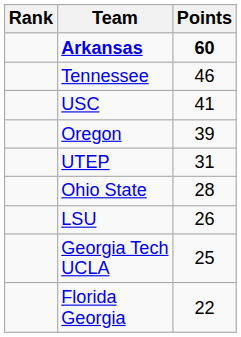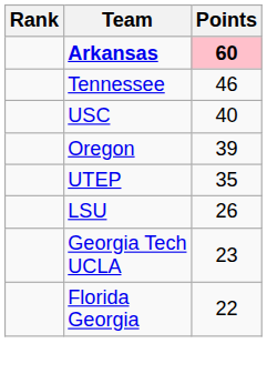 <table class="wikitable sortable" style="text-align:center">
 <tr>
 <th>Rank</th>
 <th>Team</th>
 <th>Points</th>
 </tr>
 <tr>
 <td></td>
 <td align="left"><strong><a href='#'>Arkansas</a></strong></td>
-<td><strong>60</strong></td>
+<td style="background: pink;"><strong>60</strong></td>
 </tr>
 <tr>
 <td></td>
 <td align="left"><a href='#'>Tennessee</a></td>
 <td>46</td>
 </tr>
 <tr>
 <td></td>
 <td align="left"><a href='#'>USC</a></td>
-<td>41</td>
+<td>40</td>
 </tr>
 <tr>
 <td></td>
 <td align="left"><a href='#'>Oregon</a></td>
 <td>39</td>
 </tr>
 <tr>
 <td></td>
 <td align="left"><a href='#'>UTEP</a></td>
-<td>31</td>
-</tr>
-<tr>
-<td></td>
-<td align="left"><a href='#'>Ohio State</a></td>
-<td>28</td>
+<td>35</td>
 </tr>
 <tr>
 <td></td>
 <td align="left"><a href='#'>LSU</a></td>
 <td>26</td>
 </tr>
 <tr>
 <td></td>
 <td align="left"><a href='#'>Georgia Tech</a><br><a href='#'>UCLA</a></td>
-<td>25</td>
+<td>23</td>
 </tr>
 <tr>
 <td></td>
 <td align="left"><a href='#'>Florida</a><br><a href='#'>Georgia</a></td>
 <td>22</td>
 </tr>
 </table>
